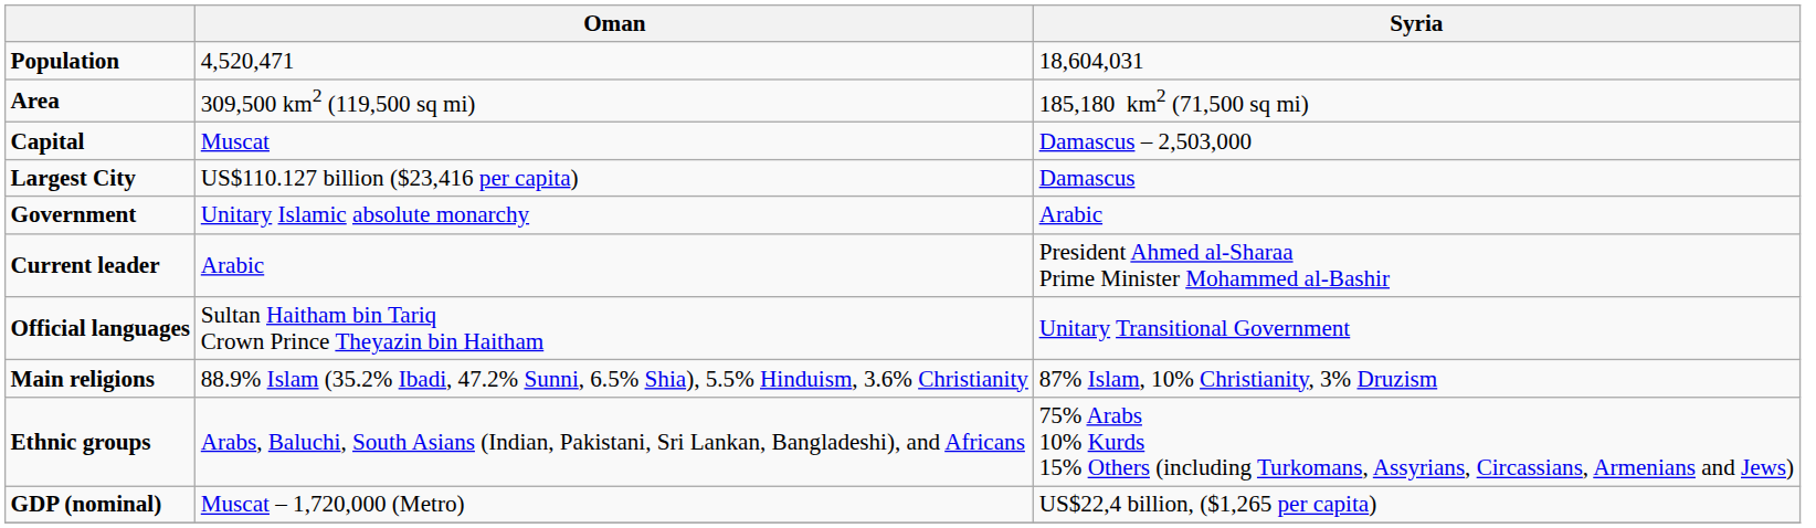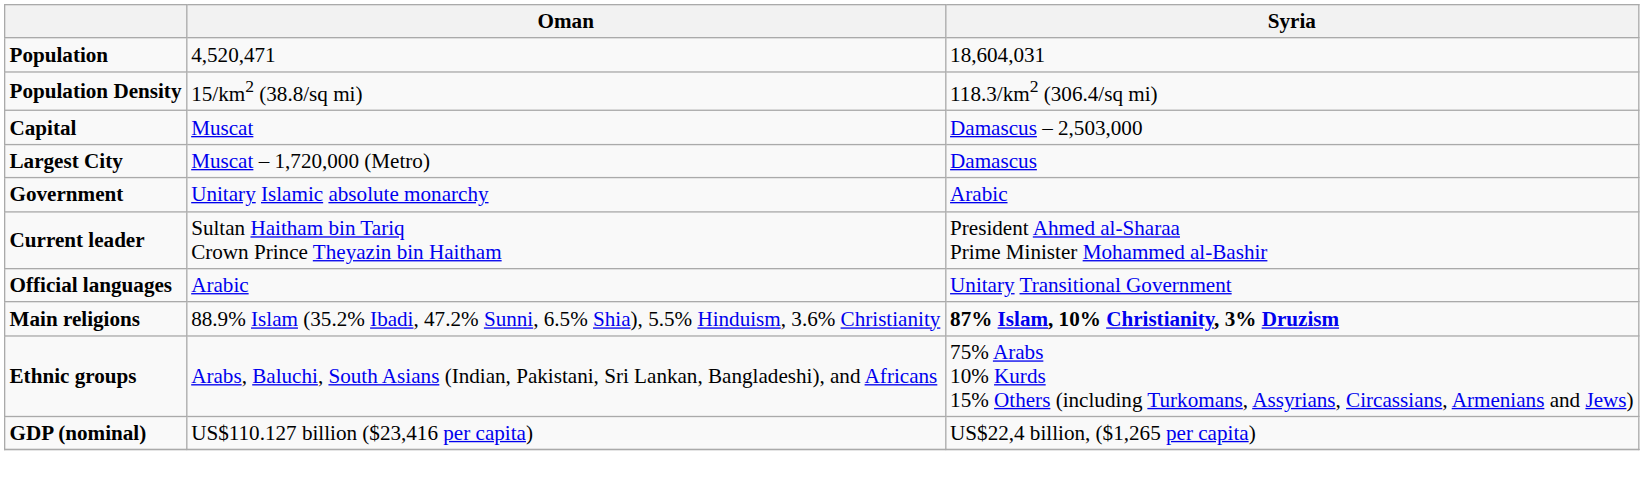 <table class="wikitable">
 <tr>
 <th></th>
 <th> <strong>Oman</strong></th>
 <th> <strong>Syria</strong></th>
 </tr>
 <tr>
 <td><strong>Population</strong></td>
 <td>4,520,471</td>
 <td>18,604,031</td>
 </tr>
 <tr>
-<td><strong>Area</strong></td>
-<td>309,500 km<sup>2</sup> (119,500 sq mi)</td>
-<td>185,180  km<sup>2</sup> (71,500 sq mi)</td>
+<td><strong>Population Density</strong></td>
+<td>15/km<sup>2</sup> (38.8/sq mi)</td>
+<td>118.3/km<sup>2</sup>  (306.4/sq mi)</td>
 </tr>
 <tr>
 <td><strong>Capital</strong></td>
 <td><a href='#'>Muscat</a></td>
 <td><a href='#'>Damascus</a> – 2,503,000</td>
 </tr>
 <tr>
 <td><strong>Largest City</strong></td>
-<td>US$110.127 billion ($23,416 <a href='#'>per capita</a>)</td>
+<td><a href='#'>Muscat</a> – 1,720,000 (Metro)</td>
 <td><a href='#'>Damascus</a></td>
 </tr>
 <tr>
 <td><strong>Government</strong></td>
 <td><a href='#'>Unitary</a> <a href='#'>Islamic</a> <a href='#'>absolute monarchy</a></td>
 <td><a href='#'>Arabic</a></td>
 </tr>
 <tr>
 <td><strong>Current leader</strong></td>
-<td><a href='#'>Arabic</a></td>
+<td>Sultan <a href='#'>Haitham bin Tariq</a><br> Crown Prince <a href='#'>Theyazin bin Haitham</a></td>
 <td>President <a href='#'>Ahmed al-Sharaa</a> <br> Prime Minister <a href='#'>Mohammed al-Bashir</a></td>
 </tr>
 <tr>
 <td><strong>Official languages</strong></td>
-<td>Sultan <a href='#'>Haitham bin Tariq</a><br> Crown Prince <a href='#'>Theyazin bin Haitham</a></td>
+<td><a href='#'>Arabic</a></td>
 <td><a href='#'>Unitary</a> <a href='#'>Transitional Government</a></td>
 </tr>
 <tr>
 <td><strong>Main religions</strong></td>
 <td>88.9% <a href='#'>Islam</a> (35.2% <a href='#'>Ibadi</a>, 47.2% <a href='#'>Sunni</a>, 6.5% <a href='#'>Shia</a>), 5.5% <a href='#'>Hinduism</a>, 3.6% <a href='#'>Christianity</a></td>
-<td>87% <a href='#'>Islam</a>, 10% <a href='#'>Christianity</a>, 3% <a href='#'>Druzism</a></td>
+<td><strong>87% <a href='#'>Islam</a>, 10% <a href='#'>Christianity</a>, 3% <a href='#'>Druzism</a></strong></td>
 </tr>
 <tr>
 <td><strong>Ethnic groups</strong></td>
 <td><a href='#'>Arabs</a>, <a href='#'>Baluchi</a>, <a href='#'>South Asians</a> (Indian, Pakistani, Sri Lankan, Bangladeshi), and <a href='#'>Africans</a></td>
 <td>75% <a href='#'>Arabs</a><br>10% <a href='#'>Kurds</a> <br>15% <a href='#'>Others</a> (including <a href='#'>Turkomans</a>, <a href='#'>Assyrians</a>, <a href='#'>Circassians</a>, <a href='#'>Armenians</a> and <a href='#'>Jews</a>)</td>
 </tr>
 <tr>
 <td><strong>GDP (nominal)</strong></td>
-<td><a href='#'>Muscat</a> – 1,720,000 (Metro)</td>
+<td>US$110.127 billion ($23,416 <a href='#'>per capita</a>)</td>
 <td>US$22,4 billion, ($1,265  <a href='#'>per capita</a>)</td>
 </tr>
 <tr>
 </tr>
 </table>
